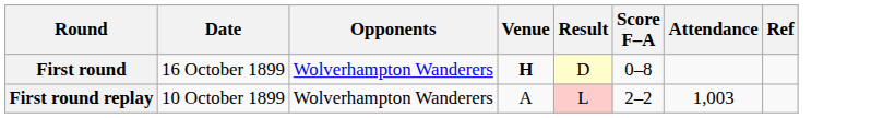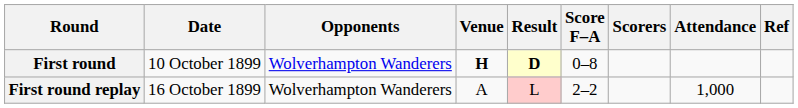 <table class="wikitable plainrowheaders" style=text-align:center>
 <tr>
 <th scope=col>Round</th>
 <th scope=col>Date</th>
 <th scope=col>Opponents</th>
 <th scope=col>Venue</th>
 <th scope=col>Result</th>
 <th scope=col>Score<br>F–A</th>
+<th scope=col>Scorers</th>
 <th scope=col>Attendance</th>
 <th scope=col>Ref</th>
 </tr>
 <tr>
 <th scope=row>First round</th>
-<td style=text-align:left>16 October 1899</td>
+<td style=text-align:left>10 October 1899</td>
 <td style=text-align:left><a href='#'>Wolverhampton Wanderers</a></td>
 <td><strong>H</strong></td>
-<td style=background:#ffc>D</td>
+<td style=background:#ffc><strong>D</strong></td>
 <td>0–8</td>
+<td style=text-align:left></td>
 <td></td>
 <td></td>
 </tr>
 <tr>
 <th scope=row>First round replay</th>
-<td style=text-align:left>10 October 1899</td>
+<td style=text-align:left>16 October 1899</td>
 <td style=text-align:left>Wolverhampton Wanderers</td>
 <td>A</td>
 <td style=background:#fcc>L</td>
 <td>2–2</td>
-<td>1,003</td>
+<td></td>
+<td>1,000</td>
 <td></td>
 </tr>
 </table>
